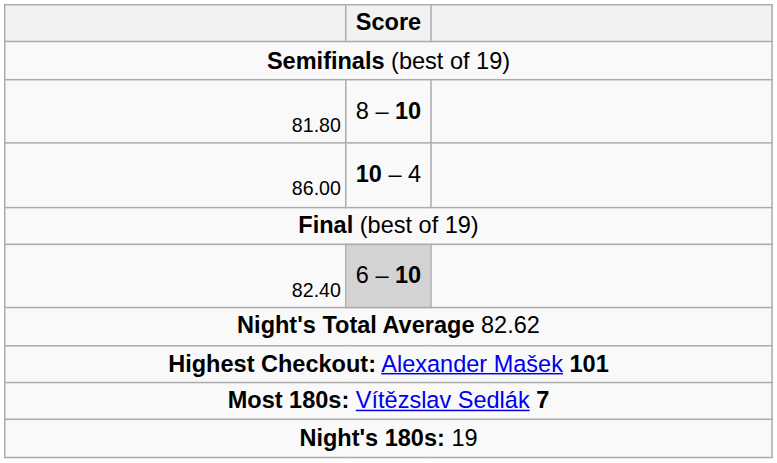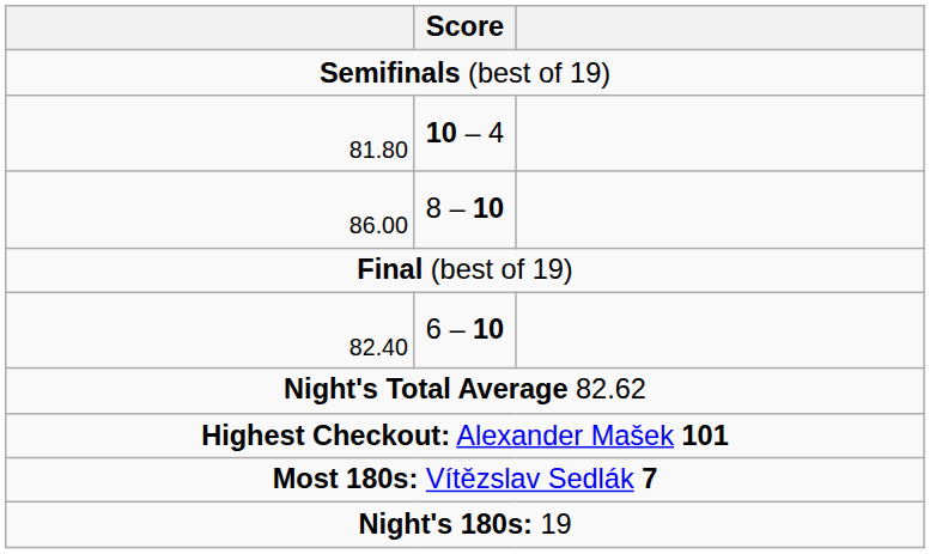 <table class="wikitable" style="text-align:center">
 <tr>
 <th style="width:225px;"></th>
 <th style="width:50px;">Score</th>
 <th style="width:225px;"></th>
 </tr>
 <tr style="text-align:center;">
 <td colspan="3"><strong>Semifinals</strong> (best of 19)</td>
 </tr>
 <tr style="text-align:left;">
 <td align=right> <br> <small><span>81.80</span></small></td>
-<td align=center>8 – <strong>10</strong></td>
+<td align=center><strong>10</strong> – 4</td>
 <td></td>
 </tr>
 <tr style="text-align:left;">
 <td align=right> <br> <small><span>86.00</span></small></td>
-<td align=center><strong>10</strong> – 4</td>
+<td align=center>8 – <strong>10</strong></td>
 <td></td>
 </tr>
 <tr style="text-align:center;">
 <td colspan="3"><small><span></span></small><strong>Final</strong> (best of 19)<small><span></span></small></td>
 </tr>
 <tr style="text-align:left;">
 <td align=right> <br> <small><span>82.40</span></small></td>
-<td align=center style="background: lightgrey;">6 – <strong>10</strong></td>
+<td align=center>6 – <strong>10</strong></td>
 <td></td>
 </tr>
 <tr style="text-align:center;">
 <td colspan="3"><small><span></span></small><strong>Night's Total Average</strong> 82.62</td>
 </tr>
 <tr style="text-align:center;">
 <td colspan="3"><strong>Highest Checkout:</strong>  <a href='#'>Alexander Mašek</a> <strong>101</strong></td>
 </tr>
 <tr style="text-align:center;">
 <td colspan="3"><strong>Most 180s:</strong>   <a href='#'>Vítězslav Sedlák</a> <strong>7</strong></td>
 </tr>
 <tr style="text-align:center;">
 <td colspan="3"><strong>Night's 180s:</strong> 19</td>
 </tr>
 </table>
